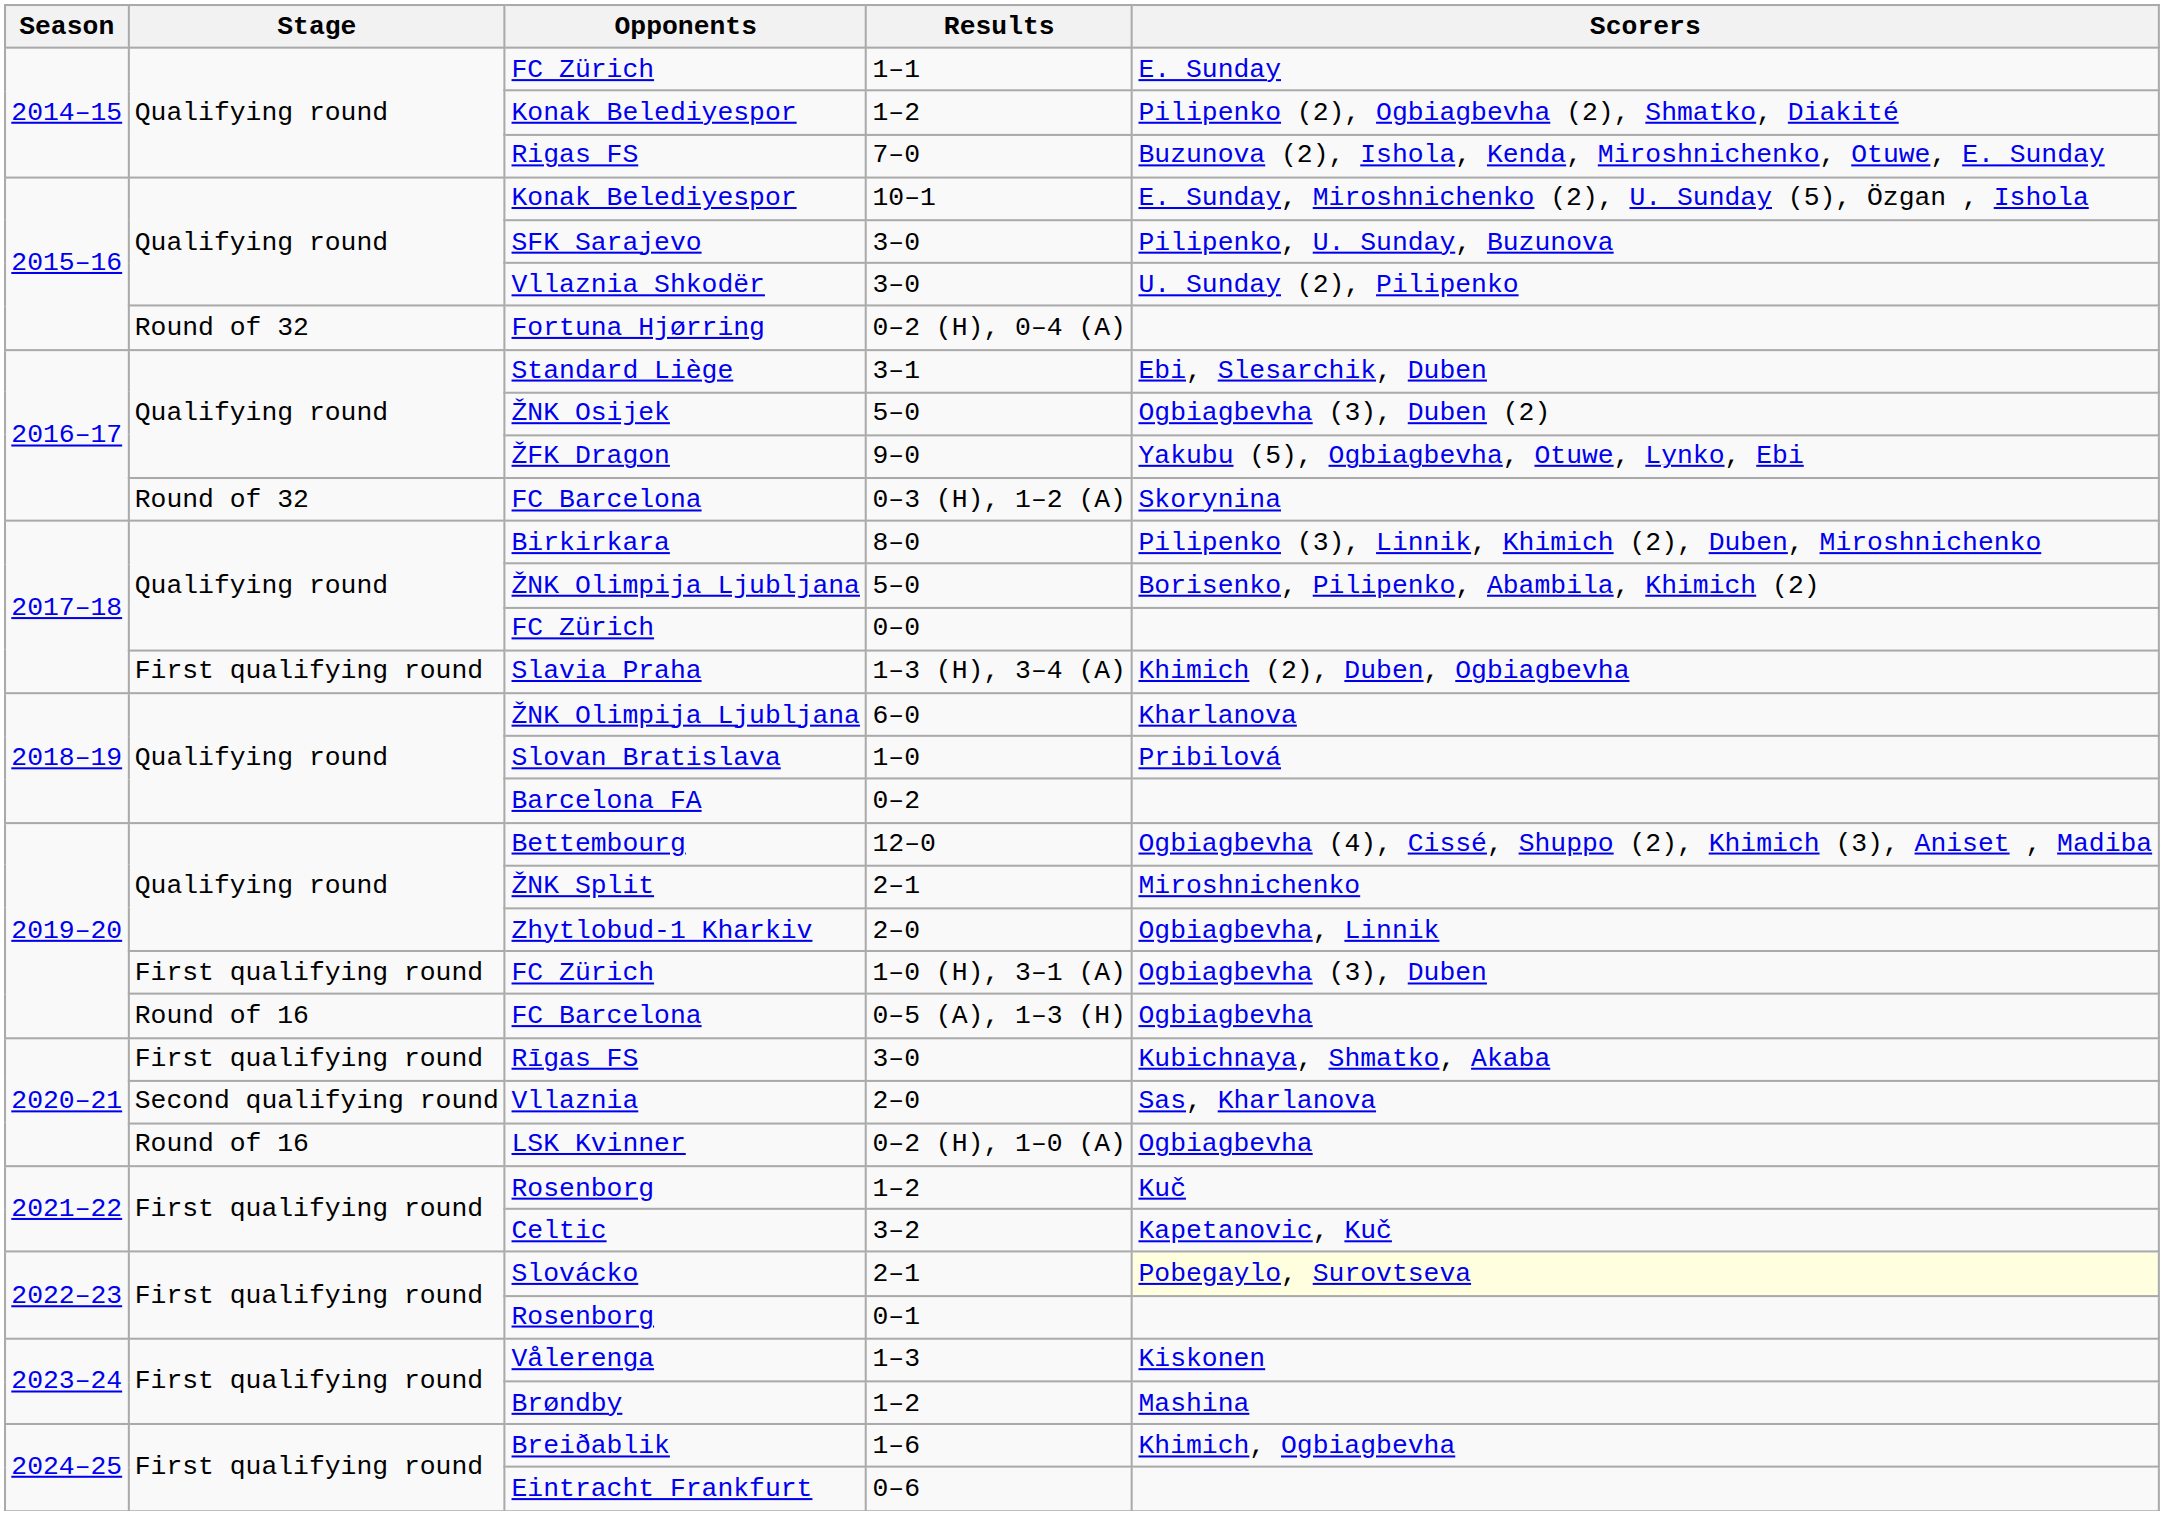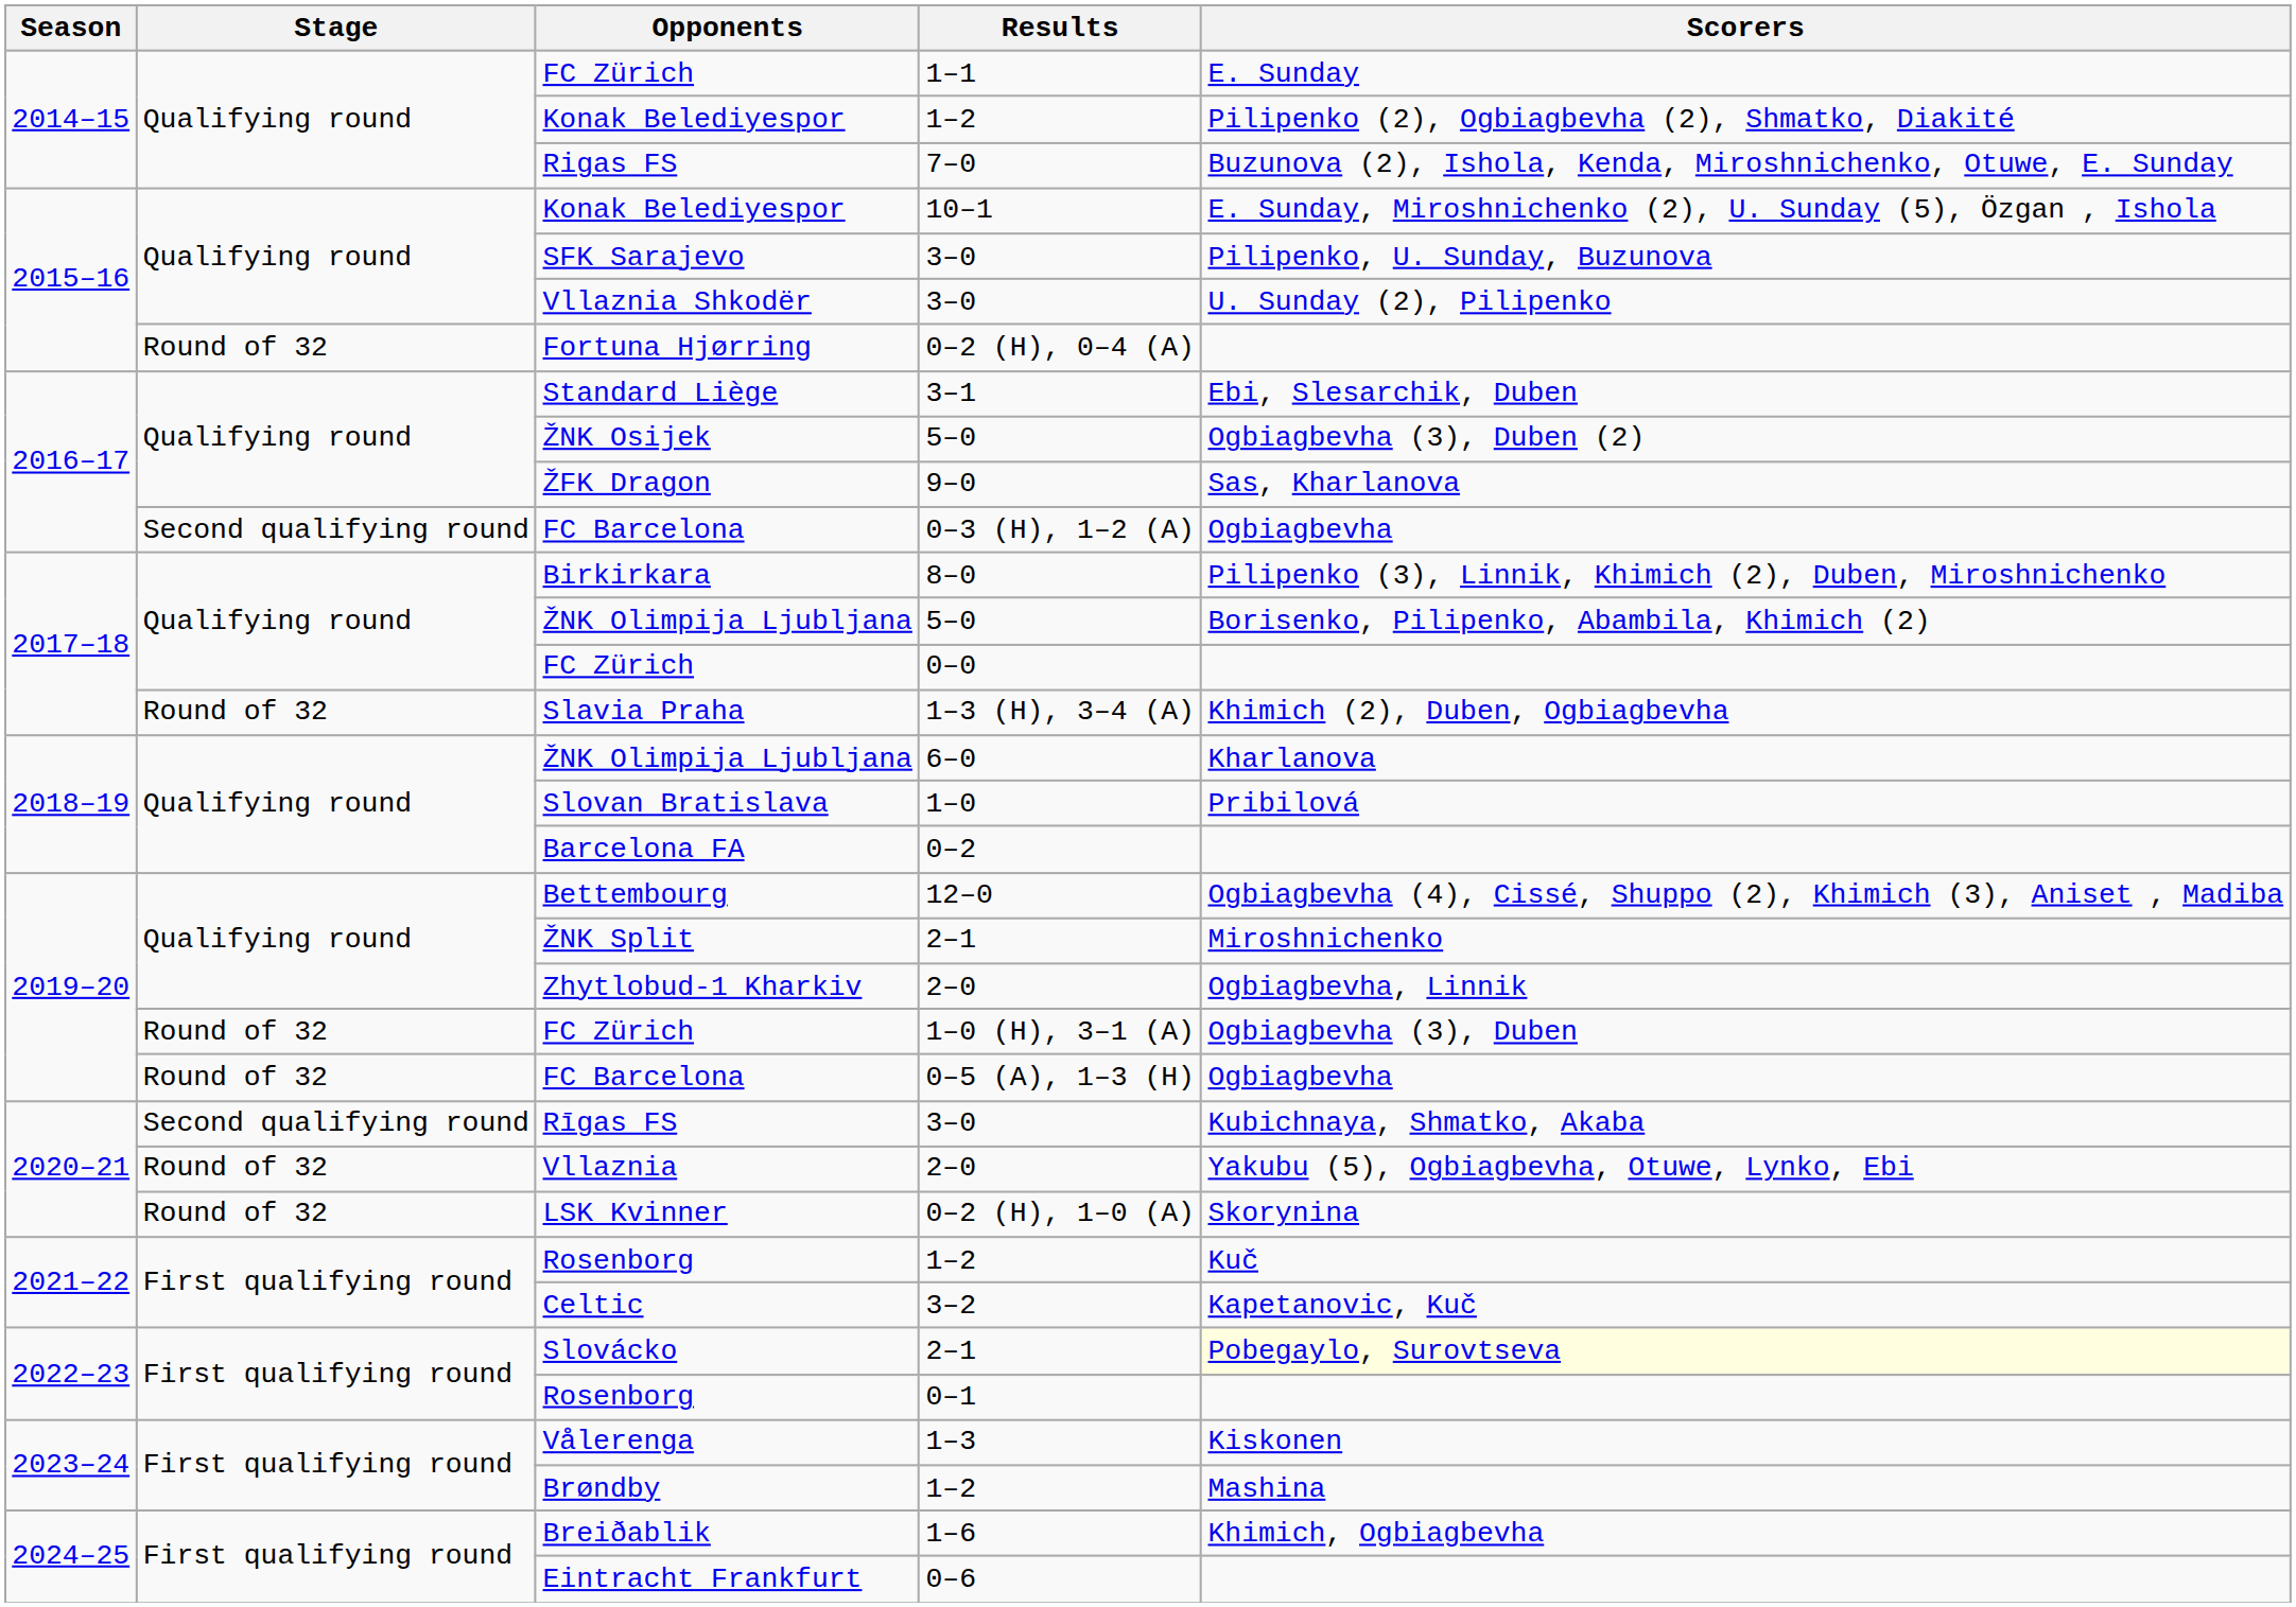 <table class="wikitable">
 <tr>
 <th>Season</th>
 <th>Stage</th>
 <th>Opponents</th>
 <th>Results</th>
 <th>Scorers</th>
 </tr>
 <tr>
 <td rowspan=3><a href='#'>2014–15</a></td>
 <td rowspan=3>Qualifying round</td>
 <td> <a href='#'>FC Zürich</a></td>
 <td>1–1</td>
 <td><a href='#'>E. Sunday</a></td>
 </tr>
 <tr>
 <td> <a href='#'>Konak Belediyespor</a></td>
 <td>1–2</td>
 <td><a href='#'>Pilipenko</a> (2), <a href='#'>Ogbiagbevha</a> (2), <a href='#'>Shmatko</a>, <a href='#'>Diakité</a></td>
 </tr>
 <tr>
 <td> <a href='#'>Rigas FS</a></td>
 <td>7–0</td>
 <td><a href='#'>Buzunova</a> (2), <a href='#'>Ishola</a>, <a href='#'>Kenda</a>, <a href='#'>Miroshnichenko</a>, <a href='#'>Otuwe</a>, <a href='#'>E. Sunday</a></td>
 </tr>
 <tr>
 <td rowspan=4><a href='#'>2015–16</a></td>
 <td rowspan=3>Qualifying round</td>
 <td> <a href='#'>Konak Belediyespor</a></td>
 <td>10–1</td>
 <td><a href='#'>E. Sunday</a>, <a href='#'>Miroshnichenko</a> (2), <a href='#'>U. Sunday</a> (5), Özgan , <a href='#'>Ishola</a></td>
 </tr>
 <tr>
 <td> <a href='#'>SFK Sarajevo</a></td>
 <td>3–0</td>
 <td><a href='#'>Pilipenko</a>, <a href='#'>U. Sunday</a>, <a href='#'>Buzunova</a></td>
 </tr>
 <tr>
 <td> <a href='#'>Vllaznia Shkodër</a></td>
 <td>3–0</td>
 <td><a href='#'>U. Sunday</a> (2), <a href='#'>Pilipenko</a></td>
 </tr>
 <tr>
 <td>Round of 32</td>
 <td> <a href='#'>Fortuna Hjørring</a></td>
 <td>0–2 (H), 0–4 (A)</td>
 <td></td>
 </tr>
 <tr>
 <td rowspan=4><a href='#'>2016–17</a></td>
 <td rowspan=3>Qualifying round</td>
 <td> <a href='#'>Standard Liège</a></td>
 <td>3–1</td>
 <td><a href='#'>Ebi</a>, <a href='#'>Slesarchik</a>, <a href='#'>Duben</a></td>
 </tr>
 <tr>
 <td> <a href='#'>ŽNK Osijek</a></td>
 <td>5–0</td>
 <td><a href='#'>Ogbiagbevha</a> (3), <a href='#'>Duben</a> (2)</td>
 </tr>
 <tr>
 <td> <a href='#'>ŽFK Dragon</a></td>
 <td>9–0</td>
-<td><a href='#'>Yakubu</a> (5), <a href='#'>Ogbiagbevha</a>, <a href='#'>Otuwe</a>, <a href='#'>Lynko</a>, <a href='#'>Ebi</a></td>
+<td><a href='#'>Sas</a>, <a href='#'>Kharlanova</a></td>
 </tr>
 <tr>
-<td>Round of 32</td>
+<td>Second qualifying round</td>
 <td> <a href='#'>FC Barcelona</a></td>
 <td>0–3 (H), 1–2 (A)</td>
-<td><a href='#'>Skorynina</a></td>
+<td><a href='#'>Ogbiagbevha</a></td>
 </tr>
 <tr>
 <td rowspan=4><a href='#'>2017–18</a></td>
 <td rowspan=3>Qualifying round</td>
 <td> <a href='#'>Birkirkara</a></td>
 <td>8–0</td>
 <td><a href='#'>Pilipenko</a> (3), <a href='#'>Linnik</a>, <a href='#'>Khimich</a> (2), <a href='#'>Duben</a>, <a href='#'>Miroshnichenko</a></td>
 </tr>
 <tr>
 <td> <a href='#'>ŽNK Olimpija Ljubljana</a></td>
 <td>5–0</td>
 <td><a href='#'>Borisenko</a>, <a href='#'>Pilipenko</a>, <a href='#'>Abambila</a>, <a href='#'>Khimich</a> (2)</td>
 </tr>
 <tr>
 <td> <a href='#'>FC Zürich</a></td>
 <td>0–0</td>
 <td></td>
 </tr>
 <tr>
-<td>First qualifying round</td>
+<td>Round of 32</td>
 <td> <a href='#'>Slavia Praha</a></td>
 <td>1–3 (H), 3–4 (A)</td>
 <td><a href='#'>Khimich</a> (2), <a href='#'>Duben</a>, <a href='#'>Ogbiagbevha</a></td>
 </tr>
 <tr>
 <td rowspan=3><a href='#'>2018–19</a></td>
 <td rowspan=3>Qualifying round</td>
 <td> <a href='#'>ŽNK Olimpija Ljubljana</a></td>
 <td>6–0</td>
 <td><a href='#'>Kharlanova</a></td>
 </tr>
 <tr>
 <td> <a href='#'>Slovan Bratislava</a></td>
 <td>1–0</td>
 <td><a href='#'>Pribilová</a> </td>
 </tr>
 <tr>
 <td> <a href='#'>Barcelona FA</a></td>
 <td>0–2</td>
 <td></td>
 </tr>
 <tr>
 <td rowspan=5><a href='#'>2019–20</a></td>
 <td rowspan=3>Qualifying round</td>
 <td> <a href='#'>Bettembourg</a></td>
 <td>12–0</td>
 <td><a href='#'>Ogbiagbevha</a> (4), <a href='#'>Cissé</a>, <a href='#'>Shuppo</a> (2), <a href='#'>Khimich</a> (3), <a href='#'>Aniset</a> , <a href='#'>Madiba</a></td>
 </tr>
 <tr>
 <td> <a href='#'>ŽNK Split</a></td>
 <td>2–1</td>
 <td><a href='#'>Miroshnichenko</a></td>
 </tr>
 <tr>
 <td> <a href='#'>Zhytlobud-1 Kharkiv</a></td>
 <td>2–0</td>
 <td><a href='#'>Ogbiagbevha</a>, <a href='#'>Linnik</a></td>
 </tr>
 <tr>
-<td>First qualifying round</td>
+<td>Round of 32</td>
 <td> <a href='#'>FC Zürich</a></td>
 <td>1–0 (H), 3–1 (A)</td>
 <td><a href='#'>Ogbiagbevha</a> (3), <a href='#'>Duben</a></td>
 </tr>
 <tr>
-<td>Round of 16</td>
+<td>Round of 32</td>
 <td> <a href='#'>FC Barcelona</a></td>
 <td>0–5 (A), 1–3 (H)</td>
 <td><a href='#'>Ogbiagbevha</a></td>
 </tr>
 <tr>
 <td rowspan=3><a href='#'>2020–21</a></td>
-<td>First qualifying round</td>
+<td>Second qualifying round</td>
 <td> <a href='#'>Rīgas FS</a></td>
 <td>3–0</td>
 <td><a href='#'>Kubichnaya</a>, <a href='#'>Shmatko</a>, <a href='#'>Akaba</a></td>
 </tr>
 <tr>
-<td>Second qualifying round</td>
+<td>Round of 32</td>
 <td> <a href='#'>Vllaznia</a></td>
 <td>2–0</td>
-<td><a href='#'>Sas</a>, <a href='#'>Kharlanova</a></td>
+<td><a href='#'>Yakubu</a> (5), <a href='#'>Ogbiagbevha</a>, <a href='#'>Otuwe</a>, <a href='#'>Lynko</a>, <a href='#'>Ebi</a></td>
 </tr>
 <tr>
-<td>Round of 16</td>
+<td>Round of 32</td>
 <td> <a href='#'>LSK Kvinner</a></td>
 <td>0–2 (H), 1–0 (A)</td>
-<td><a href='#'>Ogbiagbevha</a></td>
+<td><a href='#'>Skorynina</a></td>
 </tr>
 <tr>
 <td rowspan=2><a href='#'>2021–22</a></td>
 <td rowspan=2>First qualifying round</td>
 <td> <a href='#'>Rosenborg</a></td>
 <td>1–2</td>
 <td><a href='#'>Kuč</a></td>
 </tr>
 <tr>
 <td> <a href='#'>Celtic</a></td>
 <td>3–2 </td>
 <td><a href='#'>Kapetanovic</a>, <a href='#'>Kuč</a></td>
 </tr>
 <tr>
 <td rowspan=2><a href='#'>2022–23</a></td>
 <td rowspan=2>First qualifying round</td>
 <td> <a href='#'>Slovácko</a></td>
 <td>2–1</td>
 <td style="background: lightyellow;"><a href='#'>Pobegaylo</a>, <a href='#'>Surovtseva</a></td>
 </tr>
 <tr>
 <td> <a href='#'>Rosenborg</a></td>
 <td>0–1</td>
 <td></td>
 </tr>
 <tr>
 <td rowspan=2><a href='#'>2023–24</a></td>
 <td rowspan=2>First qualifying round</td>
 <td> <a href='#'>Vålerenga</a></td>
 <td>1–3</td>
 <td><a href='#'>Kiskonen</a></td>
 </tr>
 <tr>
 <td> <a href='#'>Brøndby</a></td>
 <td>1–2</td>
 <td><a href='#'>Mashina</a></td>
 </tr>
 <tr>
 <td rowspan=2><a href='#'>2024–25</a></td>
 <td rowspan=2>First qualifying round</td>
 <td> <a href='#'>Breiðablik</a></td>
 <td>1–6</td>
 <td><a href='#'>Khimich</a>, <a href='#'>Ogbiagbevha</a></td>
 </tr>
 <tr>
 <td> <a href='#'>Eintracht Frankfurt</a></td>
 <td>0–6</td>
 <td></td>
 </tr>
 </table>
